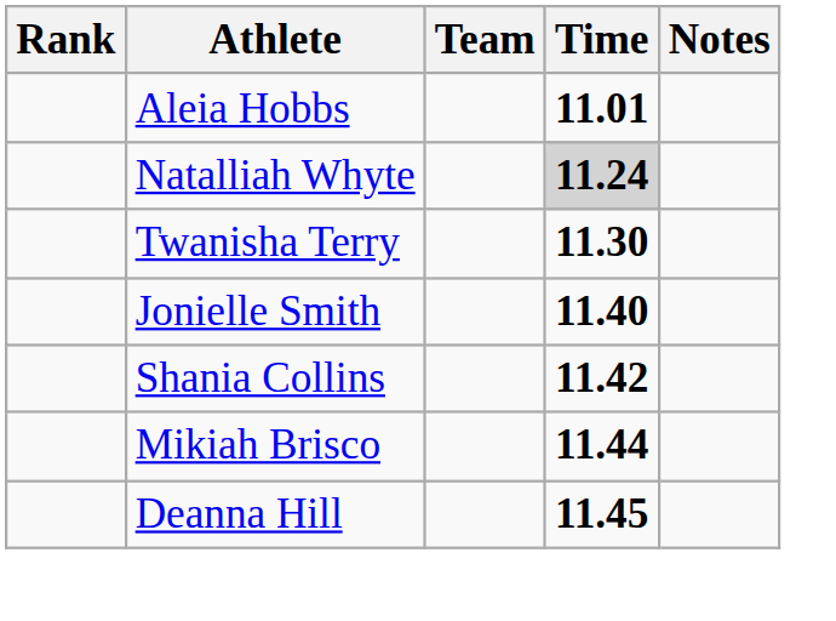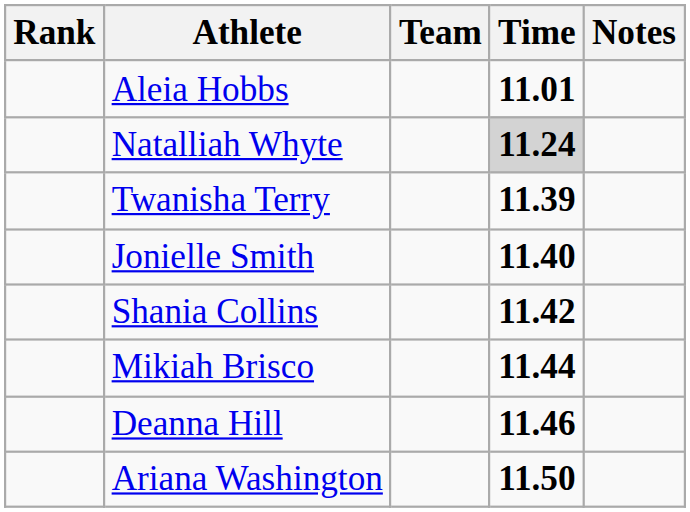 <table class="wikitable sortable" style="text-align:center">
 <tr>
 <th>Rank</th>
 <th>Athlete</th>
 <th>Team</th>
 <th>Time</th>
 <th>Notes</th>
 </tr>
 <tr>
 <td></td>
 <td align=left><a href='#'>Aleia Hobbs</a></td>
 <td></td>
 <td><strong>11.01</strong></td>
 <td></td>
 </tr>
 <tr>
 <td></td>
 <td align=left> <a href='#'>Natalliah Whyte</a></td>
 <td></td>
 <td style="background: lightgrey;"><strong>11.24</strong></td>
 <td></td>
 </tr>
 <tr>
 <td></td>
 <td align=left><a href='#'>Twanisha Terry</a></td>
 <td></td>
-<td><strong>11.30</strong></td>
+<td><strong>11.39</strong></td>
 <td></td>
 </tr>
 <tr>
 <td></td>
 <td align=left> <a href='#'>Jonielle Smith</a></td>
 <td></td>
 <td><strong>11.40</strong></td>
 <td></td>
 </tr>
 <tr>
 <td></td>
 <td align=left><a href='#'>Shania Collins</a></td>
 <td></td>
 <td><strong>11.42</strong></td>
 <td></td>
 </tr>
 <tr>
 <td></td>
 <td align=left><a href='#'>Mikiah Brisco</a></td>
 <td></td>
 <td><strong>11.44</strong></td>
 <td></td>
 </tr>
 <tr>
 <td></td>
 <td align=left><a href='#'>Deanna Hill</a></td>
 <td></td>
-<td><strong>11.45</strong></td>
+<td><strong>11.46</strong></td>
+<td></td>
+</tr>
+<tr>
+<td></td>
+<td align=left><a href='#'>Ariana Washington</a></td>
+<td></td>
+<td><strong>11.50</strong></td>
 <td></td>
 </tr>
 </table>
